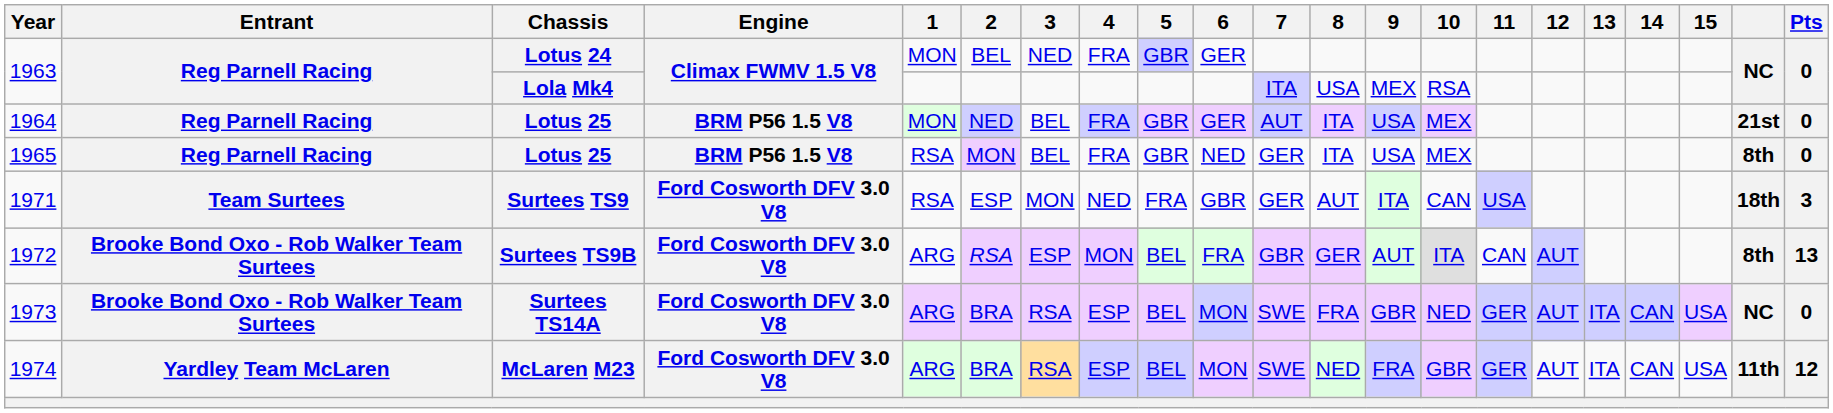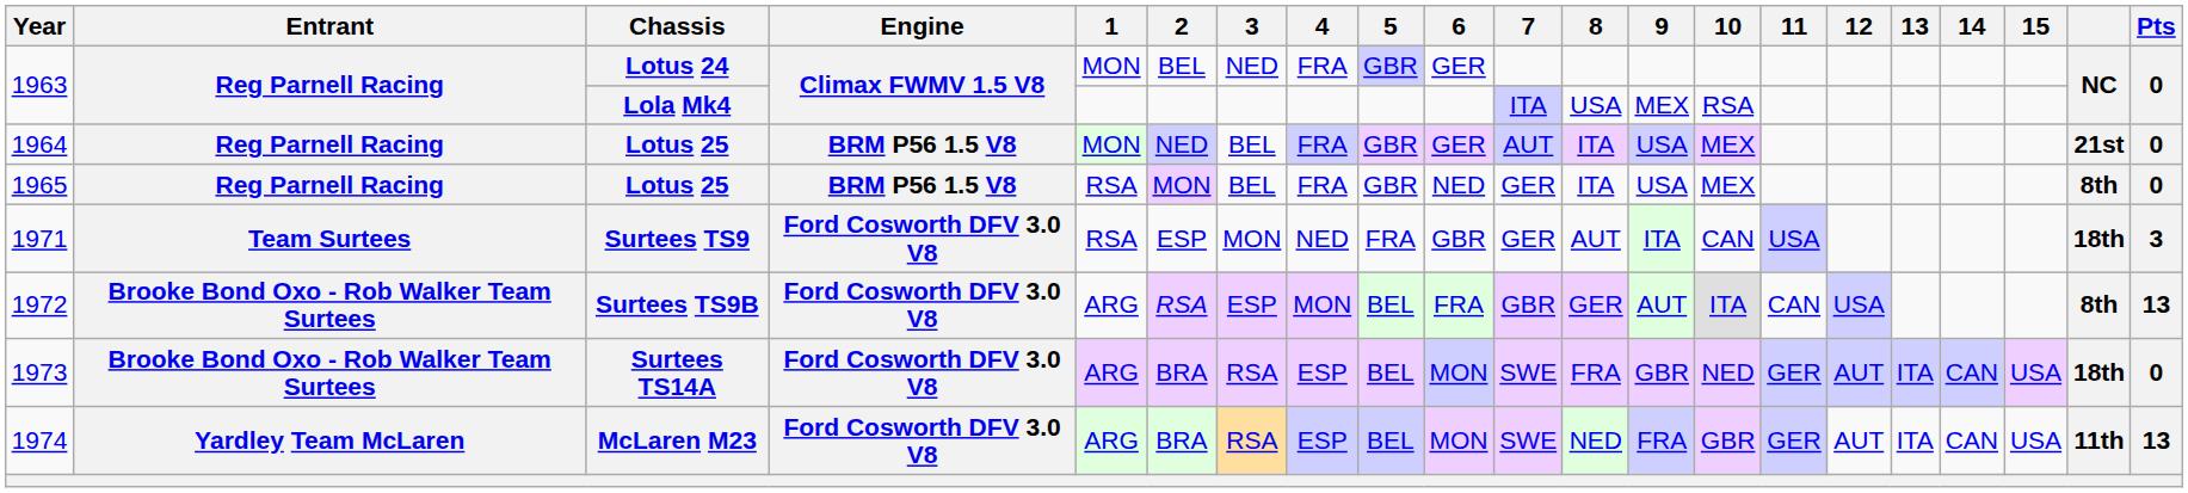 <table class="wikitable" style="text-align:center; font-size:90%">
 <tr>
 <th>Year</th>
 <th>Entrant</th>
 <th>Chassis</th>
 <th>Engine</th>
 <th>1</th>
 <th>2</th>
 <th>3</th>
 <th>4</th>
 <th>5</th>
 <th>6</th>
 <th>7</th>
 <th>8</th>
 <th>9</th>
 <th>10</th>
 <th>11</th>
 <th>12</th>
 <th>13</th>
 <th>14</th>
 <th>15</th>
 <th></th>
 <th><a href='#'>Pts</a></th>
 </tr>
 <tr>
 <td rowspan=2><a href='#'>1963</a></td>
 <th rowspan=2><a href='#'>Reg Parnell Racing</a></th>
 <th><a href='#'>Lotus</a> <a href='#'>24</a></th>
 <th rowspan=2><a href='#'>Climax FWMV 1.5 V8</a></th>
 <td><a href='#'>MON</a></td>
 <td><a href='#'>BEL</a></td>
 <td><a href='#'>NED</a></td>
 <td><a href='#'>FRA</a></td>
 <td style="background:#CFCFFF;"><a href='#'>GBR</a><br></td>
 <td><a href='#'>GER</a></td>
 <td></td>
 <td></td>
 <td></td>
 <td></td>
 <td></td>
 <td></td>
 <td></td>
 <td></td>
 <td></td>
 <th rowspan=2>NC</th>
 <th rowspan=2>0</th>
 </tr>
 <tr>
 <th><a href='#'>Lola</a> <a href='#'>Mk4</a></th>
 <td></td>
 <td></td>
 <td></td>
 <td></td>
 <td></td>
 <td></td>
 <td style="background:#CFCFFF;"><a href='#'>ITA</a><br></td>
 <td><a href='#'>USA</a></td>
 <td><a href='#'>MEX</a></td>
 <td><a href='#'>RSA</a></td>
 <td></td>
 <td></td>
 <td></td>
 <td></td>
 <td></td>
 </tr>
 <tr>
 <td><a href='#'>1964</a></td>
 <th><a href='#'>Reg Parnell Racing</a></th>
 <th><a href='#'>Lotus</a> <a href='#'>25</a></th>
 <th><a href='#'>BRM</a> P56 1.5 <a href='#'>V8</a></th>
 <td style="background:#DFFFDF;"><a href='#'>MON</a><br></td>
 <td style="background:#CFCFFF;"><a href='#'>NED</a><br></td>
 <td><a href='#'>BEL</a></td>
 <td style="background:#CFCFFF;"><a href='#'>FRA</a><br></td>
 <td style="background:#EFCFFF;"><a href='#'>GBR</a><br></td>
 <td style="background:#EFCFFF;"><a href='#'>GER</a><br></td>
 <td style="background:#CFCFFF;"><a href='#'>AUT</a><br></td>
 <td style="background:#EFCFFF;"><a href='#'>ITA</a><br></td>
 <td style="background:#CFCFFF;"><a href='#'>USA</a><br></td>
 <td style="background:#EFCFFF;"><a href='#'>MEX</a><br></td>
 <td></td>
 <td></td>
 <td></td>
 <td></td>
 <td></td>
 <th>21st</th>
 <th>0</th>
 </tr>
 <tr>
 <td><a href='#'>1965</a></td>
 <th><a href='#'>Reg Parnell Racing</a></th>
 <th><a href='#'>Lotus</a> <a href='#'>25</a></th>
 <th><a href='#'>BRM</a> P56 1.5 <a href='#'>V8</a></th>
 <td><a href='#'>RSA</a></td>
 <td style="background:#EFCFFF;"><a href='#'>MON</a><br></td>
 <td><a href='#'>BEL</a></td>
 <td><a href='#'>FRA</a></td>
 <td><a href='#'>GBR</a></td>
 <td><a href='#'>NED</a></td>
 <td><a href='#'>GER</a></td>
 <td><a href='#'>ITA</a></td>
 <td><a href='#'>USA</a></td>
 <td><a href='#'>MEX</a></td>
 <td></td>
 <td></td>
 <td></td>
 <td></td>
 <td></td>
 <th>8th</th>
 <th>0</th>
 </tr>
 <tr>
 <td><a href='#'>1971</a></td>
 <th><a href='#'>Team Surtees</a></th>
 <th><a href='#'>Surtees</a> <a href='#'>TS9</a></th>
 <th><a href='#'>Ford Cosworth DFV</a> 3.0 <a href='#'>V8</a></th>
 <td><a href='#'>RSA</a></td>
 <td><a href='#'>ESP</a></td>
 <td><a href='#'>MON</a></td>
 <td><a href='#'>NED</a></td>
 <td><a href='#'>FRA</a></td>
 <td><a href='#'>GBR</a></td>
 <td><a href='#'>GER</a></td>
 <td><a href='#'>AUT</a></td>
 <td style="background:#DFFFDF;"><a href='#'>ITA</a><br></td>
 <td><a href='#'>CAN</a></td>
 <td style="background:#CFCFFF;"><a href='#'>USA</a><br></td>
 <td></td>
 <td></td>
 <td></td>
 <td></td>
 <th>18th</th>
 <th>3</th>
 </tr>
 <tr>
 <td><a href='#'>1972</a></td>
 <th><a href='#'>Brooke Bond Oxo - Rob Walker Team Surtees</a></th>
 <th><a href='#'>Surtees</a> <a href='#'>TS9B</a></th>
 <th><a href='#'>Ford Cosworth DFV</a> 3.0 <a href='#'>V8</a></th>
 <td><a href='#'>ARG</a></td>
 <td style="background:#EFCFFF;"><em><a href='#'>RSA</a></em><br></td>
 <td style="background:#EFCFFF;"><a href='#'>ESP</a><br></td>
 <td style="background:#EFCFFF;"><a href='#'>MON</a><br></td>
 <td style="background:#DFFFDF;"><a href='#'>BEL</a><br></td>
 <td style="background:#DFFFDF;"><a href='#'>FRA</a><br></td>
 <td style="background:#EFCFFF;"><a href='#'>GBR</a><br></td>
 <td style="background:#EFCFFF;"><a href='#'>GER</a><br></td>
 <td style="background:#DFFFDF;"><a href='#'>AUT</a><br></td>
 <td style="background:#DFDFDF;"><a href='#'>ITA</a><br></td>
 <td><a href='#'>CAN</a></td>
-<td style="background:#CFCFFF;"><a href='#'>AUT</a><br></td>
+<td style="background:#CFCFFF;"><a href='#'>USA</a><br></td>
 <td></td>
 <td></td>
 <td></td>
 <th>8th</th>
 <th>13</th>
 </tr>
 <tr>
 <td><a href='#'>1973</a></td>
 <th><a href='#'>Brooke Bond Oxo - Rob Walker Team Surtees</a></th>
 <th><a href='#'>Surtees</a> <a href='#'>TS14A</a></th>
 <th><a href='#'>Ford Cosworth DFV</a> 3.0 <a href='#'>V8</a></th>
 <td style="background:#EFCFFF;"><a href='#'>ARG</a><br></td>
 <td style="background:#EFCFFF;"><a href='#'>BRA</a><br></td>
 <td style="background:#EFCFFF;"><a href='#'>RSA</a><br></td>
 <td style="background:#EFCFFF;"><a href='#'>ESP</a><br></td>
 <td style="background:#EFCFFF;"><a href='#'>BEL</a><br></td>
 <td style="background:#CFCFFF;"><a href='#'>MON</a><br></td>
 <td style="background:#EFCFFF;"><a href='#'>SWE</a><br></td>
 <td style="background:#EFCFFF;"><a href='#'>FRA</a><br></td>
 <td style="background:#EFCFFF;"><a href='#'>GBR</a><br></td>
 <td style="background:#EFCFFF;"><a href='#'>NED</a><br></td>
 <td style="background:#CFCFFF;"><a href='#'>GER</a><br></td>
 <td style="background:#CFCFFF;"><a href='#'>AUT</a><br></td>
 <td style="background:#CFCFFF;"><a href='#'>ITA</a><br></td>
 <td style="background:#CFCFFF;"><a href='#'>CAN</a><br></td>
 <td style="background:#EFCFFF;"><a href='#'>USA</a><br></td>
-<th>NC</th>
+<th>18th</th>
 <th>0</th>
 </tr>
 <tr>
 <td><a href='#'>1974</a></td>
 <th><a href='#'>Yardley</a> <a href='#'>Team McLaren</a></th>
 <th><a href='#'>McLaren</a> <a href='#'>M23</a></th>
 <th><a href='#'>Ford Cosworth DFV</a> 3.0 <a href='#'>V8</a></th>
 <td style="background:#DFFFDF;"><a href='#'>ARG</a><br></td>
 <td style="background:#DFFFDF;"><a href='#'>BRA</a><br></td>
 <td style="background:#FFDF9F;"><a href='#'>RSA</a><br></td>
 <td style="background:#CFCFFF;"><a href='#'>ESP</a><br></td>
 <td style="background:#CFCFFF;"><a href='#'>BEL</a><br></td>
 <td style="background:#EFCFFF;"><a href='#'>MON</a><br></td>
 <td style="background:#EFCFFF;"><a href='#'>SWE</a><br></td>
 <td style="background:#DFFFDF;"><a href='#'>NED</a><br></td>
 <td style="background:#CFCFFF;"><a href='#'>FRA</a><br></td>
 <td style="background:#EFCFFF;"><a href='#'>GBR</a><br></td>
 <td style="background:#CFCFFF;"><a href='#'>GER</a><br></td>
 <td><a href='#'>AUT</a></td>
 <td><a href='#'>ITA</a></td>
 <td><a href='#'>CAN</a></td>
 <td><a href='#'>USA</a></td>
 <th>11th</th>
-<th>12</th>
+<th>13</th>
 </tr>
 <tr>
 <th colspan="21"></th>
 </tr>
 </table>
